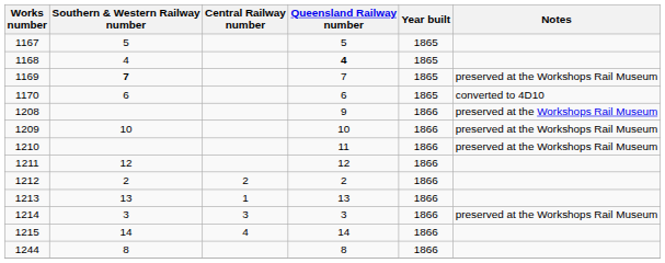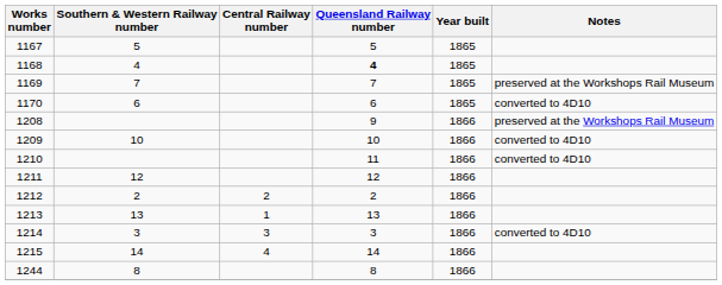 <table class="wikitable sortable">
 <tr>
 <th>Works<br>number</th>
 <th>Southern & Western Railway<br>number</th>
 <th>Central Railway<br>number</th>
 <th><a href='#'>Queensland Railway</a><br>number</th>
 <th>Year built</th>
 <th>Notes</th>
 </tr>
 <tr>
 <td align=center>1167</td>
 <td align=center>5</td>
 <td align=center></td>
 <td align=center>5</td>
 <td align=center>1865</td>
 <td></td>
 </tr>
 <tr>
 <td align=center>1168</td>
 <td align=center>4</td>
 <td align=center></td>
 <td align=center><strong>4</strong></td>
 <td align=center>1865</td>
 <td></td>
 </tr>
 <tr>
 <td align=center>1169</td>
-<td align=center><strong>7</strong></td>
+<td align=center>7</td>
 <td align=center></td>
 <td align=center>7</td>
 <td align=center>1865</td>
 <td>preserved at the Workshops Rail Museum</td>
 </tr>
 <tr>
 <td align=center>1170</td>
 <td align=center>6</td>
 <td align=center></td>
 <td align=center>6</td>
 <td align=center>1865</td>
 <td>converted to 4D10</td>
 </tr>
 <tr>
 <td align=center>1208</td>
 <td align=center></td>
 <td align=center></td>
 <td align=center>9</td>
 <td align=center>1866</td>
 <td>preserved at the <a href='#'>Workshops Rail Museum</a></td>
 </tr>
 <tr>
 <td align=center>1209</td>
 <td align=center>10</td>
 <td align=center></td>
 <td align=center>10</td>
 <td align=center>1866</td>
-<td>preserved at the Workshops Rail Museum</td>
+<td>converted to 4D10</td>
 </tr>
 <tr>
 <td align=center>1210</td>
 <td align=center></td>
 <td align=center></td>
 <td align=center>11</td>
 <td align=center>1866</td>
-<td>preserved at the Workshops Rail Museum</td>
+<td>converted to 4D10</td>
 </tr>
 <tr>
 <td align=center>1211</td>
 <td align=center>12</td>
 <td align=center></td>
 <td align=center>12</td>
 <td align=center>1866</td>
 <td></td>
 </tr>
 <tr>
 <td align=center>1212</td>
 <td align=center>2</td>
 <td align=center>2</td>
 <td align=center>2</td>
 <td align=center>1866</td>
 <td></td>
 </tr>
 <tr>
 <td align=center>1213</td>
 <td align=center>13</td>
 <td align=center>1</td>
 <td align=center>13</td>
 <td align=center>1866</td>
 <td></td>
 </tr>
 <tr>
 <td align=center>1214</td>
 <td align=center>3</td>
 <td align=center>3</td>
 <td align=center>3</td>
 <td align=center>1866</td>
-<td>preserved at the Workshops Rail Museum</td>
+<td>converted to 4D10</td>
 </tr>
 <tr>
 <td align=center>1215</td>
 <td align=center>14</td>
 <td align=center>4</td>
 <td align=center>14</td>
 <td align=center>1866</td>
 <td></td>
 </tr>
 <tr>
 <td align=center>1244</td>
 <td align=center>8</td>
 <td align=center></td>
 <td align=center>8</td>
 <td align=center>1866</td>
 <td></td>
 </tr>
 <tr>
 </tr>
 </table>
